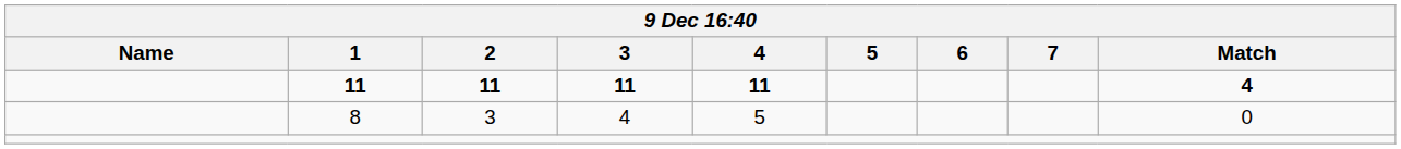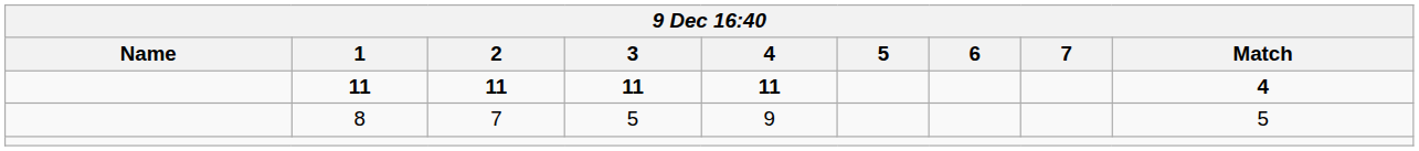 <table class=wikitable style="text-align:center; width: 55%">
 <tr>
 <th colspan=17><em>9 Dec 16:40</em></th>
 </tr>
 <tr>
 <th>Name</th>
 <th>1</th>
 <th>2</th>
 <th>3</th>
 <th>4</th>
 <th>5</th>
 <th>6</th>
 <th>7</th>
 <th>Match</th>
 </tr>
 <tr>
 <td style="text-align:left;"><strong></strong></td>
 <td><strong>11</strong></td>
 <td><strong>11</strong></td>
 <td><strong>11</strong></td>
 <td><strong>11</strong></td>
 <td></td>
 <td></td>
 <td></td>
 <td><strong>4</strong></td>
 </tr>
 <tr>
 <td style="text-align:left;"></td>
 <td>8</td>
-<td>3</td>
-<td>4</td>
+<td>7</td>
 <td>5</td>
+<td>9</td>
 <td></td>
 <td></td>
 <td></td>
-<td>0</td>
+<td>5</td>
 </tr>
 <tr>
 <td colspan=17></td>
 </tr>
 </table>
